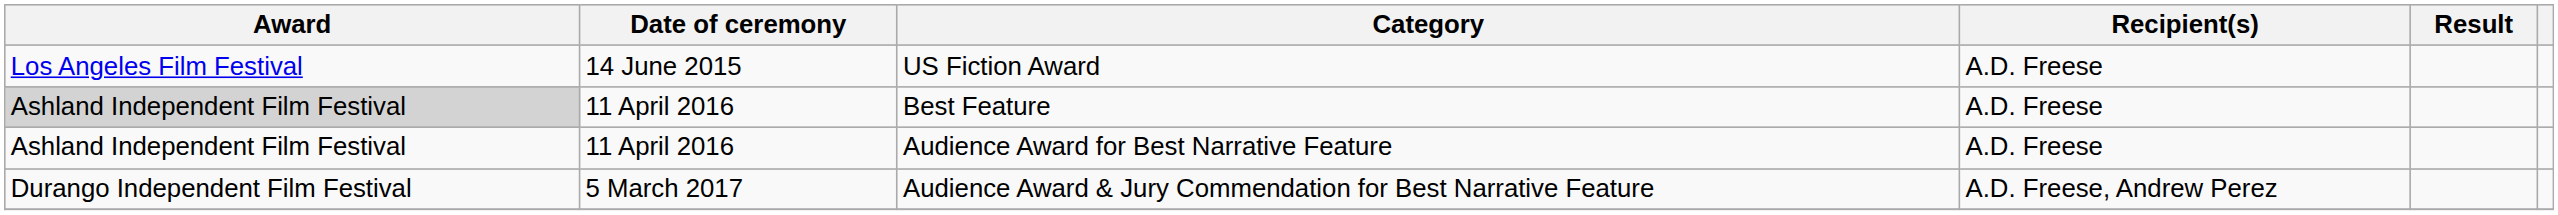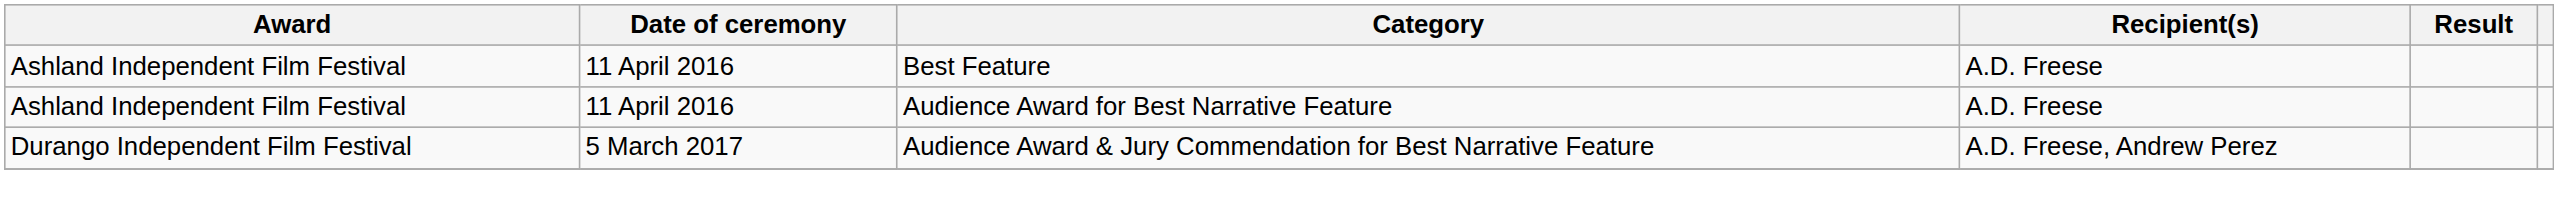 <table class="wikitable sortable plainrowheaders" style="width:100%;">
 <tr>
 <th scope="col">Award</th>
 <th scope="col">Date of ceremony</th>
 <th scope="col">Category</th>
 <th scope="col">Recipient(s)</th>
 <th scope="col">Result</th>
 <th scope="col" class="unsortable"></th>
 </tr>
 <tr>
-<td><a href='#'>Los Angeles Film Festival</a></td>
-<td>14 June 2015</td>
-<td>US Fiction Award</td>
-<td>A.D. Freese</td>
-<td></td>
-<td></td>
-</tr>
-<tr>
-<td style="background: lightgrey;">Ashland Independent Film Festival</td>
+<td>Ashland Independent Film Festival</td>
 <td>11 April 2016</td>
 <td>Best Feature</td>
 <td>A.D. Freese</td>
 <td></td>
 <td></td>
 </tr>
 <tr>
 <td>Ashland Independent Film Festival</td>
 <td>11 April 2016</td>
 <td>Audience Award for Best Narrative Feature</td>
 <td>A.D. Freese</td>
 <td></td>
 <td></td>
 </tr>
 <tr>
 <td>Durango Independent Film Festival</td>
 <td>5 March 2017</td>
 <td>Audience Award & Jury Commendation for Best Narrative Feature</td>
 <td>A.D. Freese, Andrew Perez</td>
 <td></td>
 <td></td>
 </tr>
 <tr>
 </tr>
 </table>
